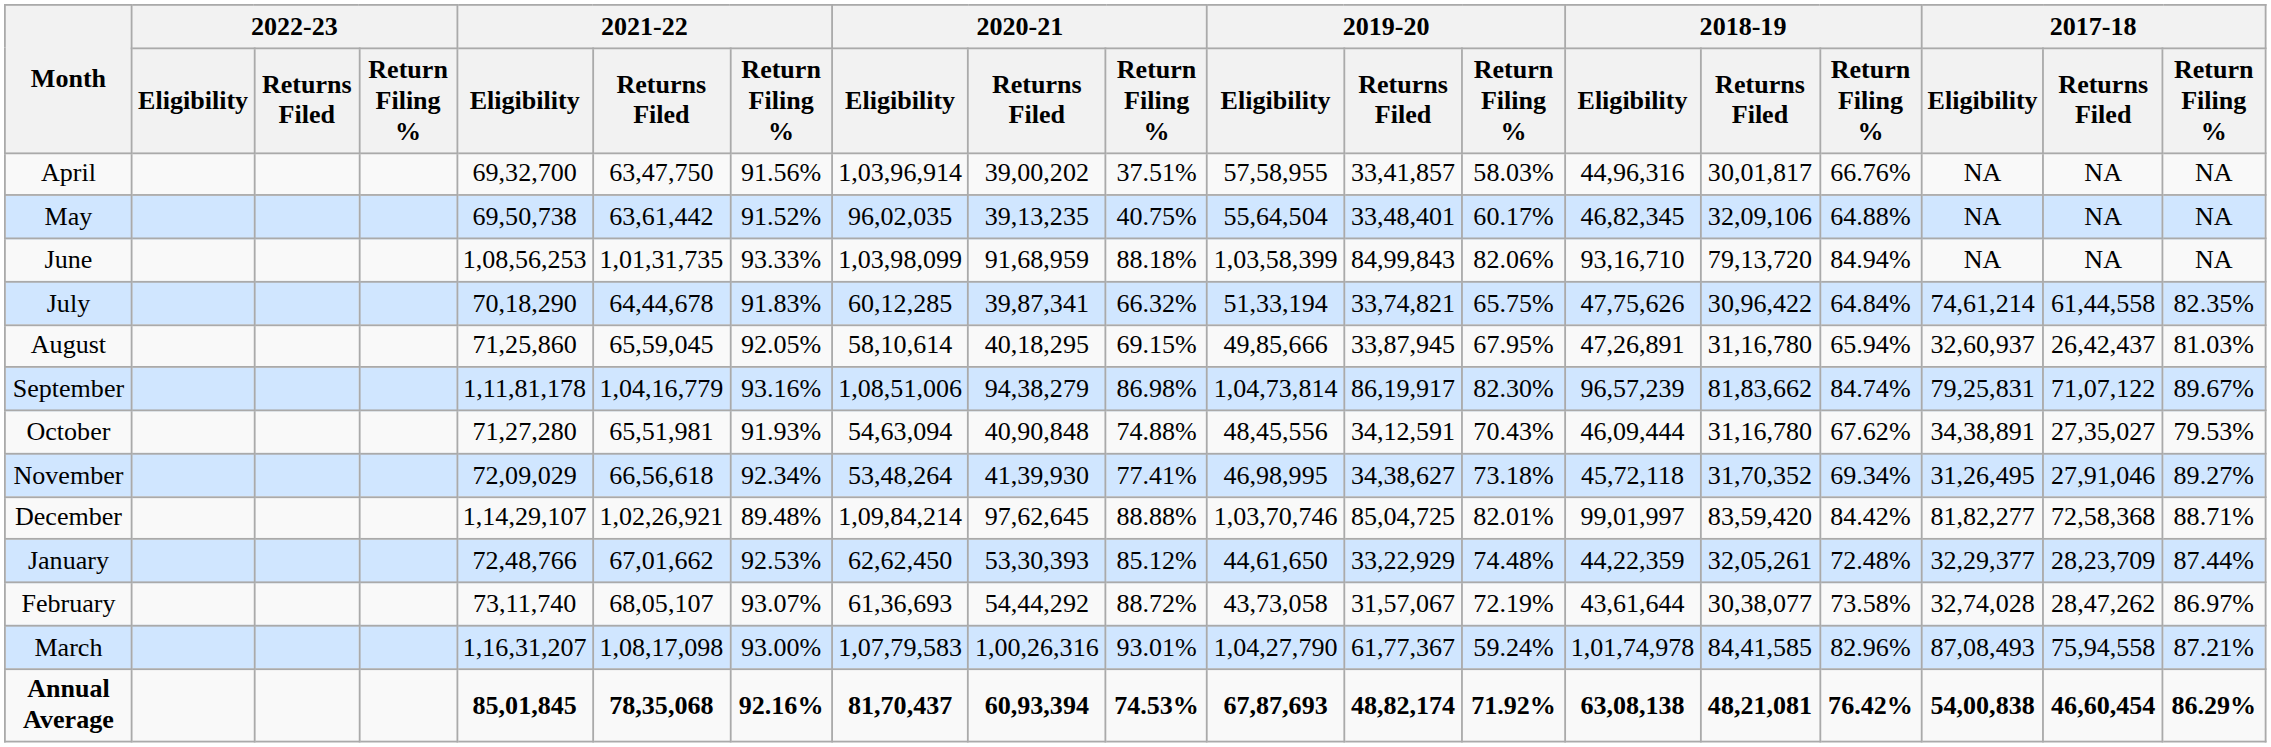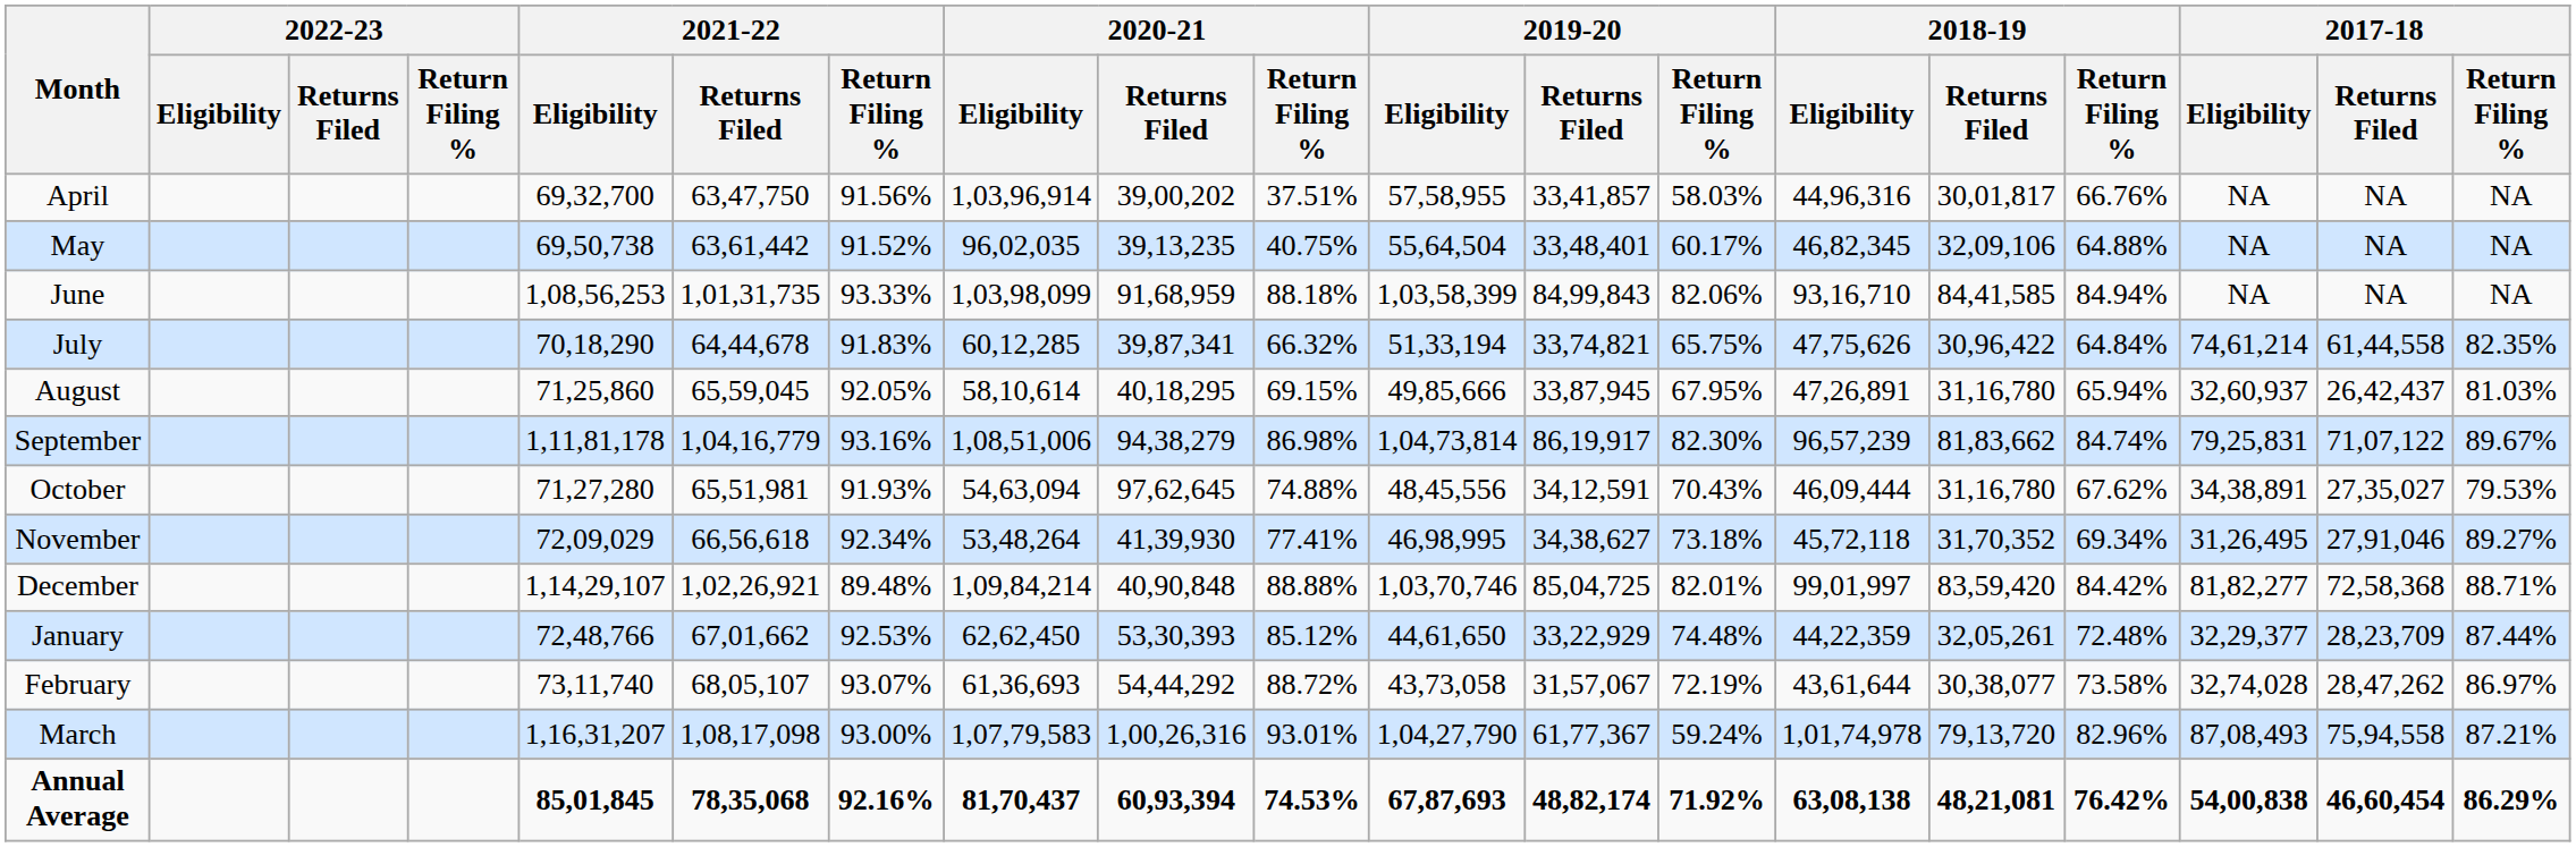 <table class="wikitable sortable" style="font-size:90%; text-align: center;">
 <tr>
 <th rowspan="2">Month</th>
 <th colspan=3>2022-23</th>
 <th colspan=3>2021-22</th>
 <th colspan=3>2020-21</th>
 <th colspan=3>2019-20</th>
 <th colspan=3>2018-19</th>
 <th colspan=3>2017-18</th>
 </tr>
 <tr>
 <th>Eligibility</th>
 <th>Returns Filed</th>
 <th>Return Filing %</th>
 <th>Eligibility</th>
 <th>Returns Filed</th>
 <th>Return Filing %</th>
 <th>Eligibility</th>
 <th>Returns Filed</th>
 <th>Return Filing %</th>
 <th>Eligibility</th>
 <th>Returns Filed</th>
 <th>Return Filing %</th>
 <th>Eligibility</th>
 <th>Returns Filed</th>
 <th>Return Filing %</th>
 <th>Eligibility</th>
 <th>Returns Filed</th>
 <th>Return Filing %</th>
 </tr>
 <tr>
 <td>April</td>
 <td></td>
 <td></td>
 <td></td>
 <td>69,32,700</td>
 <td>63,47,750</td>
 <td>91.56% </td>
 <td>1,03,96,914</td>
 <td>39,00,202</td>
 <td>37.51% </td>
 <td>57,58,955</td>
 <td>33,41,857</td>
 <td>58.03% </td>
 <td>44,96,316</td>
 <td>30,01,817</td>
 <td>66.76% </td>
 <td>NA</td>
 <td>NA</td>
 <td>NA</td>
 </tr>
 <tr style="background:#D0E6FF">
 <td>May</td>
 <td></td>
 <td></td>
 <td></td>
 <td>69,50,738</td>
 <td>63,61,442</td>
 <td>91.52% </td>
 <td>96,02,035</td>
 <td>39,13,235</td>
 <td>40.75% </td>
 <td>55,64,504</td>
 <td>33,48,401</td>
 <td>60.17% </td>
 <td>46,82,345</td>
 <td>32,09,106</td>
 <td>64.88% </td>
 <td>NA</td>
 <td>NA</td>
 <td>NA</td>
 </tr>
 <tr>
 <td>June</td>
 <td></td>
 <td></td>
 <td></td>
 <td>1,08,56,253</td>
 <td>1,01,31,735</td>
 <td>93.33% </td>
 <td>1,03,98,099</td>
 <td>91,68,959</td>
 <td>88.18% </td>
 <td>1,03,58,399</td>
 <td>84,99,843</td>
 <td>82.06% </td>
 <td>93,16,710</td>
-<td>79,13,720</td>
+<td>84,41,585</td>
 <td>84.94% </td>
 <td>NA</td>
 <td>NA</td>
 <td>NA</td>
 </tr>
 <tr style="background:#D0E6FF">
 <td>July</td>
 <td></td>
 <td></td>
 <td></td>
 <td>70,18,290</td>
 <td>64,44,678</td>
 <td>91.83% </td>
 <td>60,12,285</td>
 <td>39,87,341</td>
 <td>66.32% </td>
 <td>51,33,194</td>
 <td>33,74,821</td>
 <td>65.75% </td>
 <td>47,75,626</td>
 <td>30,96,422</td>
 <td>64.84% </td>
 <td>74,61,214</td>
 <td>61,44,558</td>
 <td>82.35% </td>
 </tr>
 <tr>
 <td>August</td>
 <td></td>
 <td></td>
 <td></td>
 <td>71,25,860</td>
 <td>65,59,045</td>
 <td>92.05% </td>
 <td>58,10,614</td>
 <td>40,18,295</td>
 <td>69.15% </td>
 <td>49,85,666</td>
 <td>33,87,945</td>
 <td>67.95% </td>
 <td>47,26,891</td>
 <td>31,16,780</td>
 <td>65.94% </td>
 <td>32,60,937</td>
 <td>26,42,437</td>
 <td>81.03% </td>
 </tr>
 <tr style="background:#D0E6FF">
 <td>September</td>
 <td></td>
 <td></td>
 <td></td>
 <td>1,11,81,178</td>
 <td>1,04,16,779</td>
 <td>93.16% </td>
 <td>1,08,51,006</td>
 <td>94,38,279</td>
 <td>86.98% </td>
 <td>1,04,73,814</td>
 <td>86,19,917</td>
 <td>82.30% </td>
 <td>96,57,239</td>
 <td>81,83,662</td>
 <td>84.74% </td>
 <td>79,25,831</td>
 <td>71,07,122</td>
 <td>89.67% </td>
 </tr>
 <tr>
 <td>October</td>
 <td></td>
 <td></td>
 <td></td>
 <td>71,27,280</td>
 <td>65,51,981</td>
 <td>91.93% </td>
 <td>54,63,094</td>
-<td>40,90,848</td>
+<td>97,62,645</td>
 <td>74.88% </td>
 <td>48,45,556</td>
 <td>34,12,591</td>
 <td>70.43% </td>
 <td>46,09,444</td>
 <td>31,16,780</td>
 <td>67.62% </td>
 <td>34,38,891</td>
 <td>27,35,027</td>
 <td>79.53% </td>
 </tr>
 <tr style="background:#D0E6FF">
 <td>November</td>
 <td></td>
 <td></td>
 <td></td>
 <td>72,09,029</td>
 <td>66,56,618</td>
 <td>92.34% </td>
 <td>53,48,264</td>
 <td>41,39,930</td>
 <td>77.41% </td>
 <td>46,98,995</td>
 <td>34,38,627</td>
 <td>73.18% </td>
 <td>45,72,118</td>
 <td>31,70,352</td>
 <td>69.34% </td>
 <td>31,26,495</td>
 <td>27,91,046</td>
 <td>89.27% </td>
 </tr>
 <tr>
 <td>December</td>
 <td></td>
 <td></td>
 <td></td>
 <td>1,14,29,107</td>
 <td>1,02,26,921</td>
 <td>89.48% </td>
 <td>1,09,84,214</td>
-<td>97,62,645</td>
+<td>40,90,848</td>
 <td>88.88% </td>
 <td>1,03,70,746</td>
 <td>85,04,725</td>
 <td>82.01% </td>
 <td>99,01,997</td>
 <td>83,59,420</td>
 <td>84.42% </td>
 <td>81,82,277</td>
 <td>72,58,368</td>
 <td>88.71% </td>
 </tr>
 <tr style="background:#D0E6FF">
 <td>January</td>
 <td></td>
 <td></td>
 <td></td>
 <td>72,48,766</td>
 <td>67,01,662</td>
 <td>92.53% </td>
 <td>62,62,450</td>
 <td>53,30,393</td>
 <td>85.12% </td>
 <td>44,61,650</td>
 <td>33,22,929</td>
 <td>74.48% </td>
 <td>44,22,359</td>
 <td>32,05,261</td>
 <td>72.48% </td>
 <td>32,29,377</td>
 <td>28,23,709</td>
 <td>87.44% </td>
 </tr>
 <tr>
 <td>February</td>
 <td></td>
 <td></td>
 <td></td>
 <td>73,11,740</td>
 <td>68,05,107</td>
 <td>93.07% </td>
 <td>61,36,693</td>
 <td>54,44,292</td>
 <td>88.72% </td>
 <td>43,73,058</td>
 <td>31,57,067</td>
 <td>72.19% </td>
 <td>43,61,644</td>
 <td>30,38,077</td>
 <td>73.58% </td>
 <td>32,74,028</td>
 <td>28,47,262</td>
 <td>86.97% </td>
 </tr>
 <tr style="background:#D0E6FF">
 <td>March</td>
 <td></td>
 <td></td>
 <td></td>
 <td>1,16,31,207</td>
 <td>1,08,17,098</td>
 <td>93.00% </td>
 <td>1,07,79,583</td>
 <td>1,00,26,316</td>
 <td>93.01% </td>
 <td>1,04,27,790</td>
 <td>61,77,367</td>
 <td>59.24% </td>
 <td>1,01,74,978</td>
-<td>84,41,585</td>
+<td>79,13,720</td>
 <td>82.96% </td>
 <td>87,08,493</td>
 <td>75,94,558</td>
 <td>87.21%  </td>
 </tr>
 <tr>
 <td><strong>Annual Average</strong></td>
 <td></td>
 <td></td>
 <td></td>
 <td><strong>85,01,845</strong></td>
 <td><strong>78,35,068</strong></td>
 <td><strong>92.16%</strong></td>
 <td><strong>81,70,437</strong></td>
 <td><strong>60,93,394</strong></td>
 <td><strong>74.53%</strong></td>
 <td><strong>67,87,693</strong></td>
 <td><strong>48,82,174</strong></td>
 <td><strong>71.92%</strong></td>
 <td><strong>63,08,138</strong></td>
 <td><strong>48,21,081</strong></td>
 <td><strong>76.42%</strong></td>
 <td><strong>54,00,838 </strong></td>
 <td><strong>46,60,454 </strong></td>
 <td><strong>86.29% </strong></td>
 </tr>
 </table>
